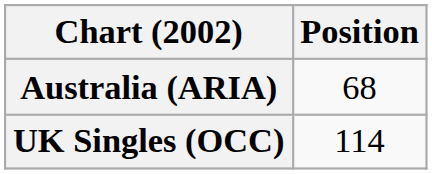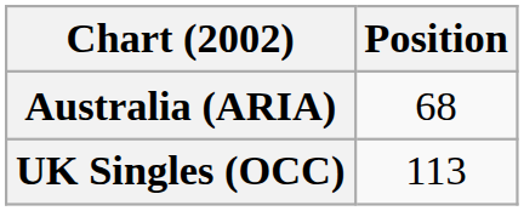 <table class="wikitable plainrowheaders" style="text-align:center">
 <tr>
 <th scope="col">Chart (2002)</th>
 <th scope="col">Position</th>
 </tr>
 <tr>
 <th scope="row">Australia (ARIA)</th>
 <td>68</td>
 </tr>
 <tr>
 <th scope="row">UK Singles (OCC)</th>
-<td>114</td>
+<td>113</td>
 </tr>
 </table>
